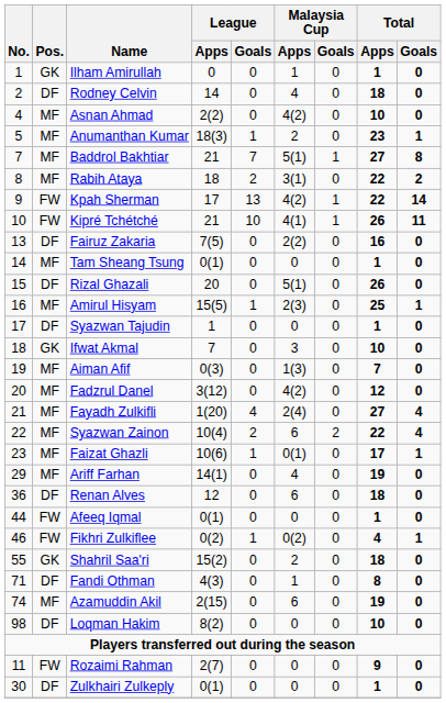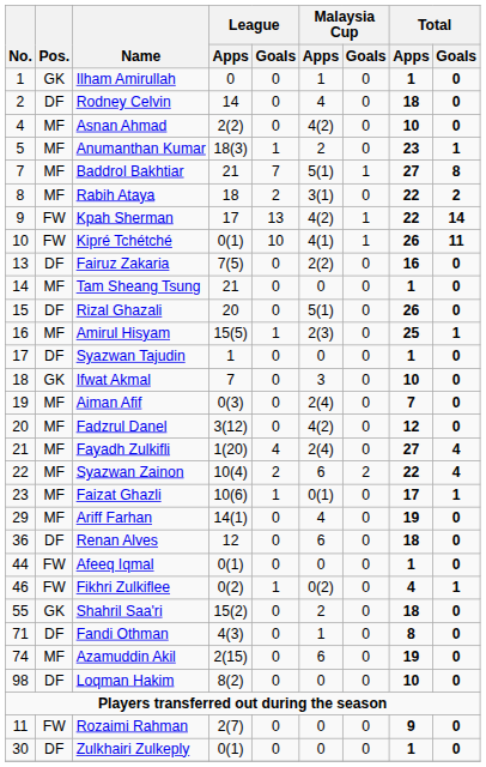 <table class="wikitable" style="text-align:center">
 <tr>
 <th rowspan="2" valign="bottom">No.</th>
 <th rowspan="2" valign="bottom">Pos.</th>
 <th rowspan="2" valign="bottom">Name</th>
 <th colspan="2" width="85">League</th>
 <th colspan="2" width="85">Malaysia Cup</th>
 <th colspan="2" width="85">Total</th>
 </tr>
 <tr>
 <th>Apps</th>
 <th>Goals</th>
 <th>Apps</th>
 <th>Goals</th>
 <th>Apps</th>
 <th>Goals</th>
 </tr>
 <tr>
 <td>1</td>
 <td>GK</td>
 <td align="left"> <a href='#'>Ilham Amirullah</a></td>
 <td>0</td>
 <td>0</td>
 <td>1</td>
 <td>0</td>
 <td><strong>1</strong></td>
 <td><strong>0</strong></td>
 </tr>
 <tr>
 <td>2</td>
 <td>DF</td>
 <td align="left"> <a href='#'>Rodney Celvin</a></td>
 <td>14</td>
 <td>0</td>
 <td>4</td>
 <td>0</td>
 <td><strong>18</strong></td>
 <td><strong>0</strong></td>
 </tr>
 <tr>
 <td>4</td>
 <td>MF</td>
 <td align="left"> <a href='#'>Asnan Ahmad</a></td>
 <td>2(2)</td>
 <td>0</td>
 <td>4(2)</td>
 <td>0</td>
 <td><strong>10</strong></td>
 <td><strong>0</strong></td>
 </tr>
 <tr>
 <td>5</td>
 <td>MF</td>
 <td align="left"> <a href='#'>Anumanthan Kumar</a></td>
 <td>18(3)</td>
 <td>1</td>
 <td>2</td>
 <td>0</td>
 <td><strong>23</strong></td>
 <td><strong>1</strong></td>
 </tr>
 <tr>
 <td>7</td>
 <td>MF</td>
 <td align="left"> <a href='#'>Baddrol Bakhtiar</a></td>
 <td>21</td>
 <td>7</td>
 <td>5(1)</td>
 <td>1</td>
 <td><strong>27</strong></td>
 <td><strong>8</strong></td>
 </tr>
 <tr>
 <td>8</td>
 <td>MF</td>
 <td align="left"> <a href='#'>Rabih Ataya</a></td>
 <td>18</td>
 <td>2</td>
 <td>3(1)</td>
 <td>0</td>
 <td><strong>22</strong></td>
 <td><strong>2</strong></td>
 </tr>
 <tr>
 <td>9</td>
 <td>FW</td>
 <td align="left"> <a href='#'>Kpah Sherman</a></td>
 <td>17</td>
 <td>13</td>
 <td>4(2)</td>
 <td>1</td>
 <td><strong>22</strong></td>
 <td><strong>14</strong></td>
 </tr>
 <tr>
 <td>10</td>
 <td>FW</td>
 <td align="left"> <a href='#'>Kipré Tchétché</a></td>
-<td>21</td>
+<td>0(1)</td>
 <td>10</td>
 <td>4(1)</td>
 <td>1</td>
 <td><strong>26</strong></td>
 <td><strong>11</strong></td>
 </tr>
 <tr>
 <td>13</td>
 <td>DF</td>
 <td align="left"> <a href='#'>Fairuz Zakaria</a></td>
 <td>7(5)</td>
 <td>0</td>
 <td>2(2)</td>
 <td>0</td>
 <td><strong>16</strong></td>
 <td><strong>0</strong></td>
 </tr>
 <tr>
 <td>14</td>
 <td>MF</td>
 <td align="left"> <a href='#'>Tam Sheang Tsung</a></td>
-<td>0(1)</td>
+<td>21</td>
 <td>0</td>
 <td>0</td>
 <td>0</td>
 <td><strong>1</strong></td>
 <td><strong>0</strong></td>
 </tr>
 <tr>
 <td>15</td>
 <td>DF</td>
 <td align="left"> <a href='#'>Rizal Ghazali</a></td>
 <td>20</td>
 <td>0</td>
 <td>5(1)</td>
 <td>0</td>
 <td><strong>26</strong></td>
 <td><strong>0</strong></td>
 </tr>
 <tr>
 <td>16</td>
 <td>MF</td>
 <td align="left"> <a href='#'>Amirul Hisyam</a></td>
 <td>15(5)</td>
 <td>1</td>
 <td>2(3)</td>
 <td>0</td>
 <td><strong>25</strong></td>
 <td><strong>1</strong></td>
 </tr>
 <tr>
 <td>17</td>
 <td>DF</td>
 <td align="left"> <a href='#'>Syazwan Tajudin</a></td>
 <td>1</td>
 <td>0</td>
 <td>0</td>
 <td>0</td>
 <td><strong>1</strong></td>
 <td><strong>0</strong></td>
 </tr>
 <tr>
 <td>18</td>
 <td>GK</td>
 <td align="left"> <a href='#'>Ifwat Akmal</a></td>
 <td>7</td>
 <td>0</td>
 <td>3</td>
 <td>0</td>
 <td><strong>10</strong></td>
 <td><strong>0</strong></td>
 </tr>
 <tr>
 <td>19</td>
 <td>MF</td>
 <td align="left"> <a href='#'>Aiman Afif</a></td>
 <td>0(3)</td>
 <td>0</td>
-<td>1(3)</td>
+<td>2(4)</td>
 <td>0</td>
 <td><strong>7</strong></td>
 <td><strong>0</strong></td>
 </tr>
 <tr>
 <td>20</td>
 <td>MF</td>
 <td align="left"> <a href='#'>Fadzrul Danel</a></td>
 <td>3(12)</td>
 <td>0</td>
 <td>4(2)</td>
 <td>0</td>
 <td><strong>12</strong></td>
 <td><strong>0</strong></td>
 </tr>
 <tr>
 <td>21</td>
 <td>MF</td>
 <td align="left"> <a href='#'>Fayadh Zulkifli</a></td>
 <td>1(20)</td>
 <td>4</td>
 <td>2(4)</td>
 <td>0</td>
 <td><strong>27</strong></td>
 <td><strong>4</strong></td>
 </tr>
 <tr>
 <td>22</td>
 <td>MF</td>
 <td align="left"> <a href='#'>Syazwan Zainon</a></td>
 <td>10(4)</td>
 <td>2</td>
 <td>6</td>
 <td>2</td>
 <td><strong>22</strong></td>
 <td><strong>4</strong></td>
 </tr>
 <tr>
 <td>23</td>
 <td>MF</td>
 <td align="left"> <a href='#'>Faizat Ghazli</a></td>
 <td>10(6)</td>
 <td>1</td>
 <td>0(1)</td>
 <td>0</td>
 <td><strong>17</strong></td>
 <td><strong>1</strong></td>
 </tr>
 <tr>
 <td>29</td>
 <td>MF</td>
 <td align="left"> <a href='#'>Ariff Farhan</a></td>
 <td>14(1)</td>
 <td>0</td>
 <td>4</td>
 <td>0</td>
 <td><strong>19</strong></td>
 <td><strong>0</strong></td>
 </tr>
 <tr>
 <td>36</td>
 <td>DF</td>
 <td align="left"> <a href='#'>Renan Alves</a></td>
 <td>12</td>
 <td>0</td>
 <td>6</td>
 <td>0</td>
 <td><strong>18</strong></td>
 <td><strong>0</strong></td>
 </tr>
 <tr>
 <td>44</td>
 <td>FW</td>
 <td align="left"> <a href='#'>Afeeq Iqmal</a></td>
 <td>0(1)</td>
 <td>0</td>
 <td>0</td>
 <td>0</td>
 <td><strong>1</strong></td>
 <td><strong>0</strong></td>
 </tr>
 <tr>
 <td>46</td>
 <td>FW</td>
 <td align="left"> <a href='#'>Fikhri Zulkiflee</a></td>
 <td>0(2)</td>
 <td>1</td>
 <td>0(2)</td>
 <td>0</td>
 <td><strong>4</strong></td>
 <td><strong>1</strong></td>
 </tr>
 <tr>
 <td>55</td>
 <td>GK</td>
 <td align="left"> <a href='#'>Shahril Saa'ri</a></td>
 <td>15(2)</td>
 <td>0</td>
 <td>2</td>
 <td>0</td>
 <td><strong>18</strong></td>
 <td><strong>0</strong></td>
 </tr>
 <tr>
 <td>71</td>
 <td>DF</td>
 <td align="left"> <a href='#'>Fandi Othman</a></td>
 <td>4(3)</td>
 <td>0</td>
 <td>1</td>
 <td>0</td>
 <td><strong>8</strong></td>
 <td><strong>0</strong></td>
 </tr>
 <tr>
 <td>74</td>
 <td>MF</td>
 <td align="left"> <a href='#'>Azamuddin Akil</a></td>
 <td>2(15)</td>
 <td>0</td>
 <td>6</td>
 <td>0</td>
 <td><strong>19</strong></td>
 <td><strong>0</strong></td>
 </tr>
 <tr>
 <td>98</td>
 <td>DF</td>
 <td align="left"> <a href='#'>Loqman Hakim</a></td>
 <td>8(2)</td>
 <td>0</td>
 <td>0</td>
 <td>0</td>
 <td><strong>10</strong></td>
 <td><strong>0</strong></td>
 </tr>
 <tr>
 <td colspan="15"><strong>Players transferred out during the season</strong></td>
 </tr>
 <tr>
 <td>11</td>
 <td>FW</td>
 <td align="left"> <a href='#'>Rozaimi Rahman</a></td>
 <td>2(7)</td>
 <td>0</td>
 <td>0</td>
 <td>0</td>
 <td><strong>9</strong></td>
 <td><strong>0</strong></td>
 </tr>
 <tr>
 <td>30</td>
 <td>DF</td>
 <td align="left"> <a href='#'>Zulkhairi Zulkeply</a></td>
 <td>0(1)</td>
 <td>0</td>
 <td>0</td>
 <td>0</td>
 <td><strong>1</strong></td>
 <td><strong>0</strong></td>
 </tr>
 <tr>
 </tr>
 </table>
